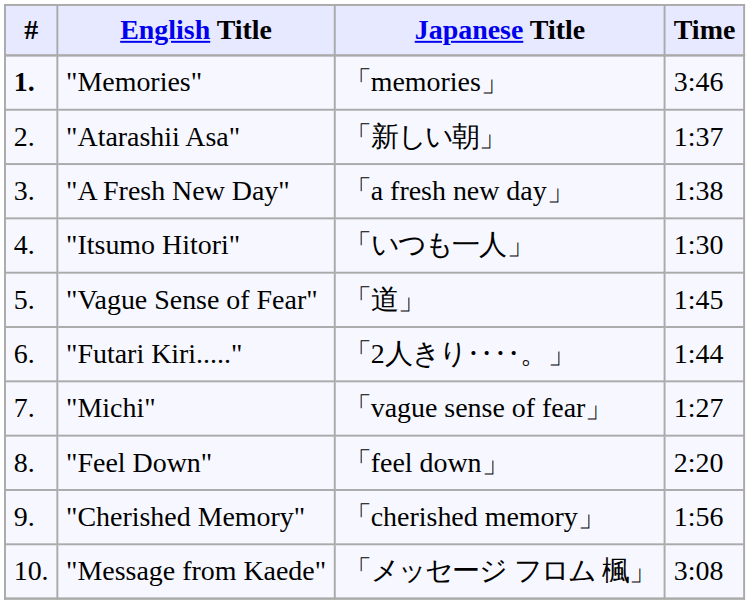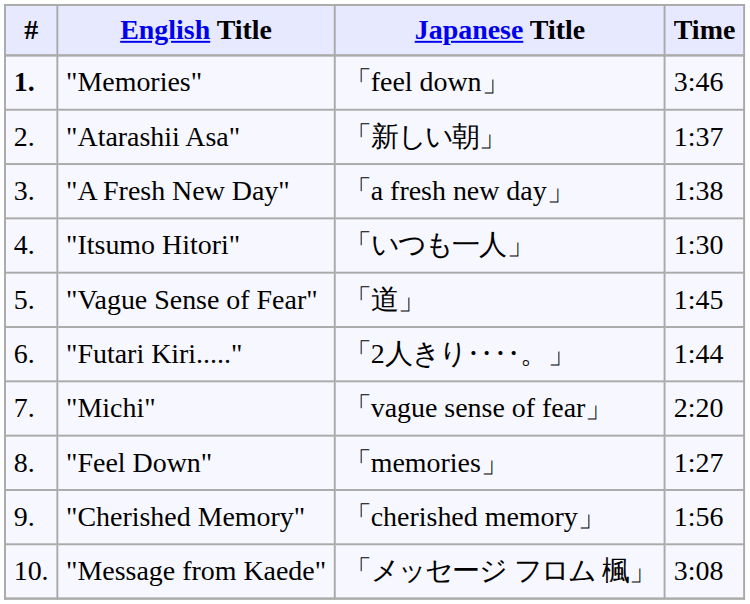 <table border="" cellpadding="4" cellspacing="0" style="border: 1px #aaaaaa solid; border-collapse: collapse; padding: 0.2em; margin: 1em 1em 1em 0; background: #f7f8ff; font-size:0.9em">
 <tr valign="middle" bgcolor="#e6e9ff">
 <th rowspan="1">#</th>
 <th rowspan="1"><a href='#'>English</a> Title</th>
 <th colspan="1"><a href='#'>Japanese</a> Title</th>
 <th rowspan="1">Time</th>
 </tr>
 <tr bgcolor="#e6e9ff">
 </tr>
 <tr>
 <td><strong>1.</strong></td>
 <td>"Memories"</td>
-<td>「memories」</td>
+<td>「feel down」</td>
 <td>3:46</td>
 </tr>
 <tr>
 <td>2.</td>
 <td>"Atarashii Asa"</td>
 <td>「新しい朝」</td>
 <td>1:37</td>
 </tr>
 <tr>
 <td>3.</td>
 <td>"A Fresh New Day"</td>
 <td>「a fresh new day」</td>
 <td>1:38</td>
 </tr>
 <tr>
 <td>4.</td>
 <td>"Itsumo Hitori"</td>
 <td>「いつも一人」</td>
 <td>1:30</td>
 </tr>
 <tr>
 <td>5.</td>
 <td>"Vague Sense of Fear"</td>
 <td>「道」</td>
 <td>1:45</td>
 </tr>
 <tr>
 <td>6.</td>
 <td>"Futari Kiri....."</td>
 <td>「2人きり‥‥。」</td>
 <td>1:44</td>
 </tr>
 <tr>
 <td>7.</td>
 <td>"Michi"</td>
 <td>「vague sense of fear」</td>
-<td>1:27</td>
+<td>2:20</td>
 </tr>
 <tr>
 <td>8.</td>
 <td>"Feel Down"</td>
-<td>「feel down」</td>
-<td>2:20</td>
+<td>「memories」</td>
+<td>1:27</td>
 </tr>
 <tr>
 <td>9.</td>
 <td>"Cherished Memory"</td>
 <td>「cherished memory」</td>
 <td>1:56</td>
 </tr>
 <tr>
 <td>10.</td>
 <td>"Message from Kaede"</td>
 <td>「メッセージ フロム 楓」</td>
 <td>3:08</td>
 </tr>
 <tr>
 </tr>
 </table>
